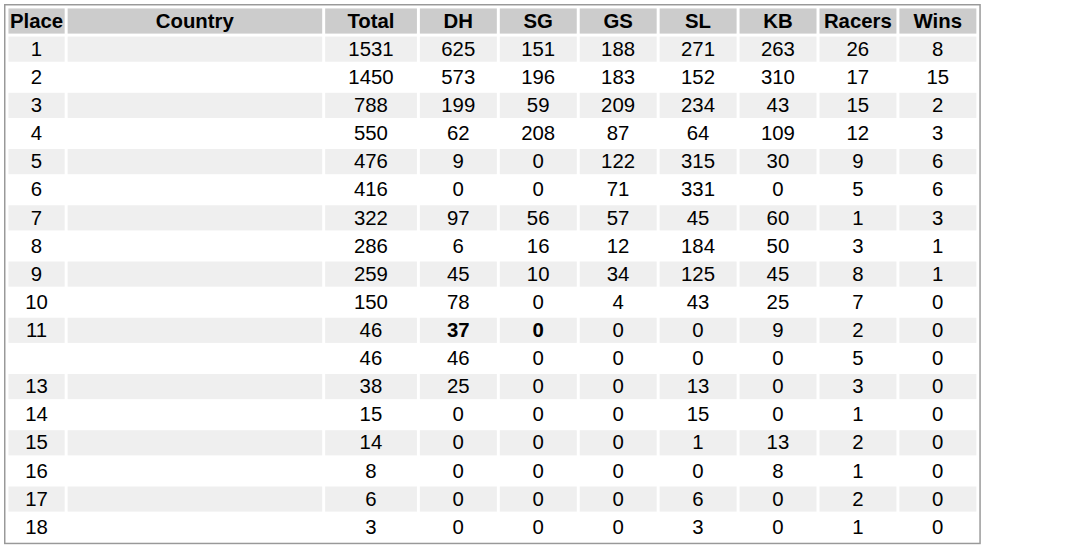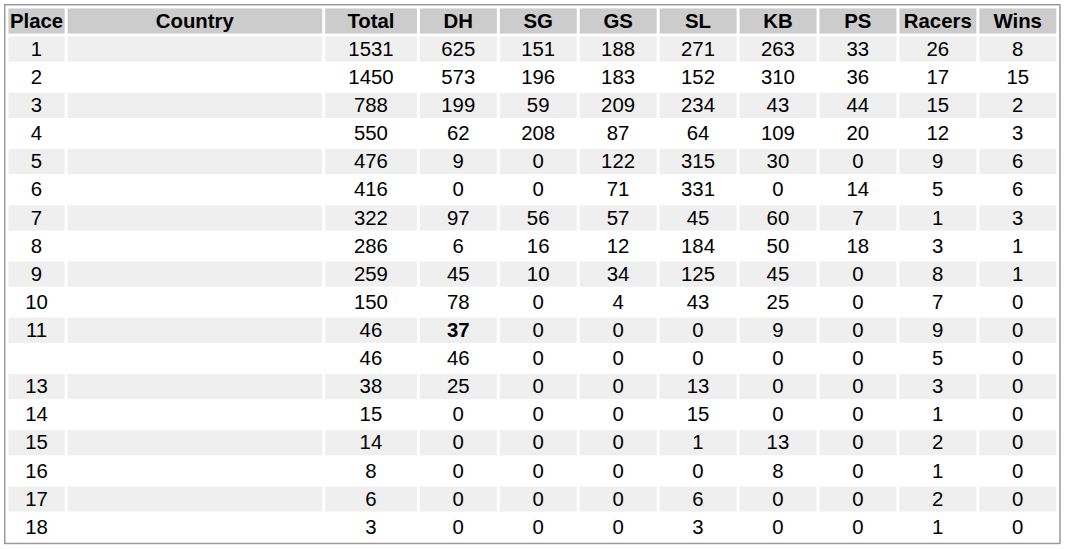 <table border="0" style="border: 1px solid #999; background-color:#FFFFFF; text-align:center; font-size:86%; line-height:15px;">
 <tr align="center" bgcolor="#CCCCCC">
 <th width=35>Place</th>
 <th width=170>Country</th>
 <th width=60>Total</th>
 <th width=50>DH</th>
 <th width=50>SG</th>
 <th width=50>GS</th>
 <th width=50>SL</th>
 <th width=50>KB</th>
+<th width=50>PS</th>
 <th width=50>Racers</th>
 <th width=50>Wins</th>
 </tr>
 <tr bgcolor="#EFEFEF">
 <td>1</td>
 <td align="left"></td>
 <td>1531</td>
 <td>625</td>
 <td>151</td>
 <td>188</td>
 <td>271</td>
 <td>263</td>
+<td>33</td>
 <td>26</td>
 <td>8</td>
 </tr>
 <tr>
 <td>2</td>
 <td align="left"></td>
 <td>1450</td>
 <td>573</td>
 <td>196</td>
 <td>183</td>
 <td>152</td>
 <td>310</td>
+<td>36</td>
 <td>17</td>
 <td>15</td>
 </tr>
 <tr bgcolor="#EFEFEF">
 <td>3</td>
 <td align="left"></td>
 <td>788</td>
 <td>199</td>
 <td>59</td>
 <td>209</td>
 <td>234</td>
 <td>43</td>
+<td>44</td>
 <td>15</td>
 <td>2</td>
 </tr>
 <tr>
 <td>4</td>
 <td align="left"></td>
 <td>550</td>
 <td>62</td>
 <td>208</td>
 <td>87</td>
 <td>64</td>
 <td>109</td>
+<td>20</td>
 <td>12</td>
 <td>3</td>
 </tr>
 <tr bgcolor="#EFEFEF">
 <td>5</td>
 <td align="left"></td>
 <td>476</td>
 <td>9</td>
 <td>0</td>
 <td>122</td>
 <td>315</td>
 <td>30</td>
+<td>0</td>
 <td>9</td>
 <td>6</td>
 </tr>
 <tr>
 <td>6</td>
 <td align="left"></td>
 <td>416</td>
 <td>0</td>
 <td>0</td>
 <td>71</td>
 <td>331</td>
 <td>0</td>
+<td>14</td>
 <td>5</td>
 <td>6</td>
 </tr>
 <tr bgcolor="#EFEFEF">
 <td>7</td>
 <td align="left"></td>
 <td>322</td>
 <td>97</td>
 <td>56</td>
 <td>57</td>
 <td>45</td>
 <td>60</td>
+<td>7</td>
 <td>1</td>
 <td>3</td>
 </tr>
 <tr>
 <td>8</td>
 <td align="left"></td>
 <td>286</td>
 <td>6</td>
 <td>16</td>
 <td>12</td>
 <td>184</td>
 <td>50</td>
+<td>18</td>
 <td>3</td>
 <td>1</td>
 </tr>
 <tr bgcolor="#EFEFEF">
 <td>9</td>
 <td align="left"></td>
 <td>259</td>
 <td>45</td>
 <td>10</td>
 <td>34</td>
 <td>125</td>
 <td>45</td>
+<td>0</td>
 <td>8</td>
 <td>1</td>
 </tr>
 <tr>
 <td>10</td>
 <td align="left"></td>
 <td>150</td>
 <td>78</td>
 <td>0</td>
 <td>4</td>
 <td>43</td>
 <td>25</td>
+<td>0</td>
 <td>7</td>
 <td>0</td>
 </tr>
 <tr bgcolor="#EFEFEF">
 <td>11</td>
 <td align="left"></td>
 <td>46</td>
 <td><strong>37</strong></td>
-<td><strong>0</strong></td>
+<td>0</td>
 <td>0</td>
 <td>0</td>
 <td>9</td>
-<td>2</td>
+<td>0</td>
+<td>9</td>
 <td>0</td>
 </tr>
 <tr>
 <td></td>
 <td align="left"></td>
 <td>46</td>
 <td>46</td>
+<td>0</td>
 <td>0</td>
 <td>0</td>
 <td>0</td>
 <td>0</td>
 <td>5</td>
 <td>0</td>
 </tr>
 <tr bgcolor="#EFEFEF">
 <td>13</td>
 <td align="left"></td>
 <td>38</td>
 <td>25</td>
 <td>0</td>
 <td>0</td>
 <td>13</td>
 <td>0</td>
+<td>0</td>
 <td>3</td>
 <td>0</td>
 </tr>
 <tr>
 <td>14</td>
 <td align="left"></td>
 <td>15</td>
 <td>0</td>
 <td>0</td>
 <td>0</td>
 <td>15</td>
+<td>0</td>
 <td>0</td>
 <td>1</td>
 <td>0</td>
 </tr>
 <tr bgcolor="#EFEFEF">
 <td>15</td>
 <td align="left"></td>
 <td>14</td>
 <td>0</td>
 <td>0</td>
 <td>0</td>
 <td>1</td>
 <td>13</td>
+<td>0</td>
 <td>2</td>
 <td>0</td>
 </tr>
 <tr>
 <td>16</td>
 <td align="left"></td>
 <td>8</td>
 <td>0</td>
 <td>0</td>
 <td>0</td>
 <td>0</td>
 <td>8</td>
+<td>0</td>
 <td>1</td>
 <td>0</td>
 </tr>
 <tr bgcolor="#EFEFEF">
 <td>17</td>
 <td align="left"></td>
 <td>6</td>
 <td>0</td>
 <td>0</td>
 <td>0</td>
 <td>6</td>
+<td>0</td>
 <td>0</td>
 <td>2</td>
 <td>0</td>
 </tr>
 <tr>
 <td>18</td>
 <td align="left"></td>
 <td>3</td>
 <td>0</td>
 <td>0</td>
 <td>0</td>
 <td>3</td>
 <td>0</td>
+<td>0</td>
 <td>1</td>
 <td>0</td>
 </tr>
 </table>
